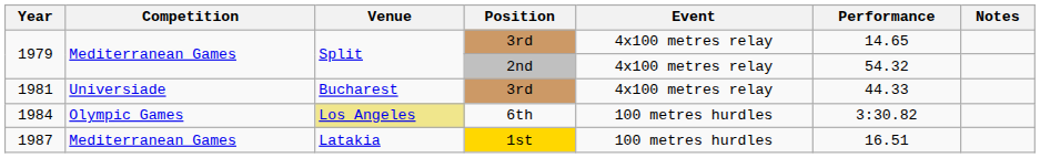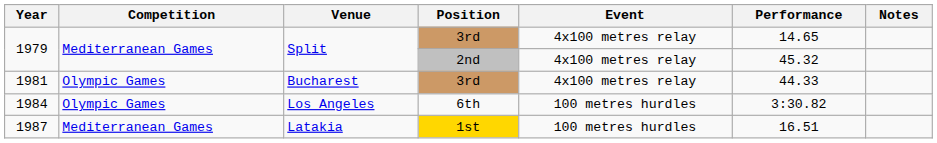 <table class="wikitable" width=65% style="font-size:90%; text-align:center;">
 <tr>
 <th>Year</th>
 <th>Competition</th>
 <th>Venue</th>
 <th>Position</th>
 <th>Event</th>
 <th>Performance</th>
 <th>Notes</th>
 </tr>
 <tr>
 <td rowspan=2>1979</td>
 <td rowspan=2 align=left><a href='#'>Mediterranean Games</a></td>
 <td rowspan=2 align=left> <a href='#'>Split</a></td>
 <td bgcolor=cc9966>3rd</td>
 <td>4x100 metres relay</td>
 <td>14.65</td>
 <td></td>
 </tr>
 <tr>
 <td bgcolor=silver>2nd</td>
 <td>4x100 metres relay</td>
-<td>54.32</td>
+<td>45.32</td>
 <td></td>
 </tr>
 <tr>
 <td>1981</td>
-<td align=left><a href='#'>Universiade</a></td>
+<td align=left><a href='#'>Olympic Games</a></td>
 <td align=left> <a href='#'>Bucharest</a></td>
 <td bgcolor=cc9966>3rd</td>
 <td>4x100 metres relay</td>
 <td>44.33</td>
 <td></td>
 </tr>
 <tr>
 <td>1984</td>
 <td align=left><a href='#'>Olympic Games</a></td>
-<td align=left style="background: khaki;"> <a href='#'>Los Angeles</a></td>
+<td align=left> <a href='#'>Los Angeles</a></td>
 <td>6th</td>
 <td>100 metres hurdles</td>
 <td>3:30.82</td>
 <td></td>
 </tr>
 <tr>
 <td>1987</td>
 <td align=left><a href='#'>Mediterranean Games</a></td>
 <td align=left> <a href='#'>Latakia</a></td>
 <td bgcolor=gold>1st</td>
 <td>100 metres hurdles</td>
 <td>16.51</td>
 <td></td>
 </tr>
 </table>
